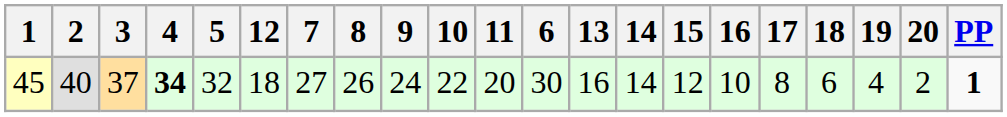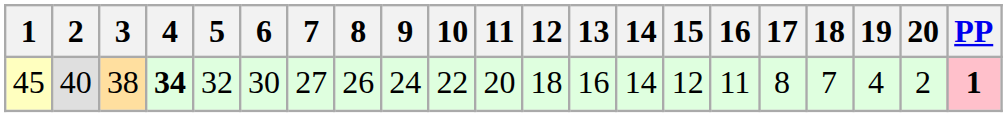 <table class="wikitable" style="font-size: 85%;">
 <tr>
 <th>1</th>
 <th>2</th>
 <th>3</th>
 <th>4</th>
 <th>5</th>
-<th>12</th>
+<th>6</th>
 <th>7</th>
 <th>8</th>
 <th>9</th>
 <th>10</th>
 <th>11</th>
-<th>6</th>
+<th>12</th>
 <th>13</th>
 <th>14</th>
 <th>15</th>
 <th>16</th>
 <th>17</th>
 <th>18</th>
 <th>19</th>
 <th>20</th>
 <th><a href='#'>PP</a></th>
 </tr>
 <tr align="center">
 <td style="background:#FFFFBF;">45</td>
 <td style="background:#DFDFDF;">40</td>
-<td style="background:#FFDF9F;">37</td>
+<td style="background:#FFDF9F;">38</td>
 <td style="background:#DFFFDF;"><strong>34</strong></td>
 <td style="background:#DFFFDF;">32</td>
-<td style="background:#DFFFDF;">18</td>
+<td style="background:#DFFFDF;">30</td>
 <td style="background:#DFFFDF;">27</td>
 <td style="background:#DFFFDF;">26</td>
 <td style="background:#DFFFDF;">24</td>
 <td style="background:#DFFFDF;">22</td>
 <td style="background:#DFFFDF;">20</td>
-<td style="background:#DFFFDF;">30</td>
+<td style="background:#DFFFDF;">18</td>
 <td style="background:#DFFFDF;">16</td>
 <td style="background:#DFFFDF;">14</td>
 <td style="background:#DFFFDF;">12</td>
-<td style="background:#DFFFDF;">10</td>
+<td style="background:#DFFFDF;">11</td>
 <td style="background:#DFFFDF;">8</td>
-<td style="background:#DFFFDF;">6</td>
+<td style="background:#DFFFDF;">7</td>
 <td style="background:#DFFFDF;">4</td>
 <td style="background:#DFFFDF;">2</td>
-<td><strong>1</strong></td>
+<td style="background: pink;"><strong>1</strong></td>
 </tr>
 </table>
